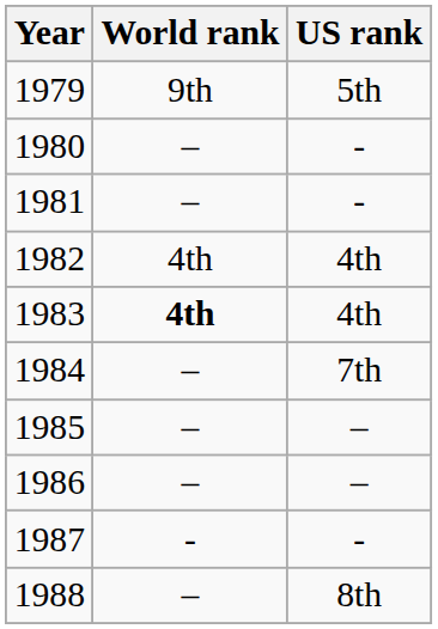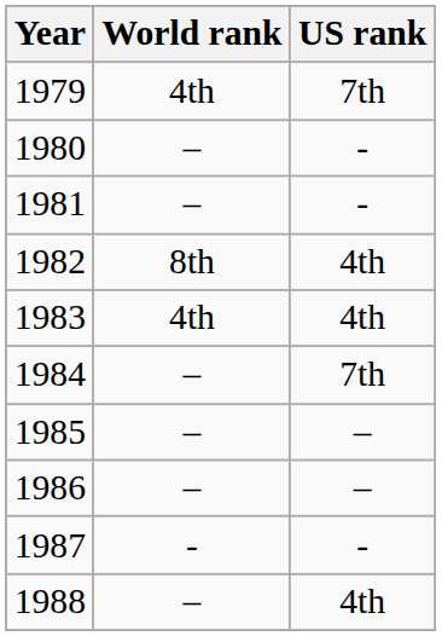 <table class=wikitable>
 <tr>
 <th>Year</th>
 <th>World rank</th>
 <th>US rank</th>
 </tr>
 <tr>
 <td>1979</td>
-<td align="center">9th</td>
-<td align="center">5th</td>
+<td align="center">4th</td>
+<td align="center">7th</td>
 </tr>
 <tr>
 <td>1980</td>
 <td align="center">–</td>
 <td align="center">-</td>
 </tr>
 <tr>
 <td>1981</td>
 <td align="center">–</td>
 <td align="center">-</td>
 </tr>
 <tr>
 <td>1982</td>
-<td align="center">4th</td>
+<td align="center">8th</td>
 <td align="center">4th</td>
 </tr>
 <tr>
 <td>1983</td>
-<td align="center"><strong>4th</strong></td>
+<td align="center">4th</td>
 <td align="center">4th</td>
 </tr>
 <tr>
 <td>1984</td>
 <td align="center">–</td>
 <td align="center">7th</td>
 </tr>
 <tr>
 <td>1985</td>
 <td align="center">–</td>
 <td align="center">–</td>
 </tr>
 <tr>
 <td>1986</td>
 <td align="center">–</td>
 <td align="center">–</td>
 </tr>
 <tr>
 <td>1987</td>
 <td align="center">-</td>
 <td align="center">-</td>
 </tr>
 <tr>
 <td>1988</td>
 <td align="center">–</td>
-<td align="center">8th</td>
+<td align="center">4th</td>
 </tr>
 </table>
